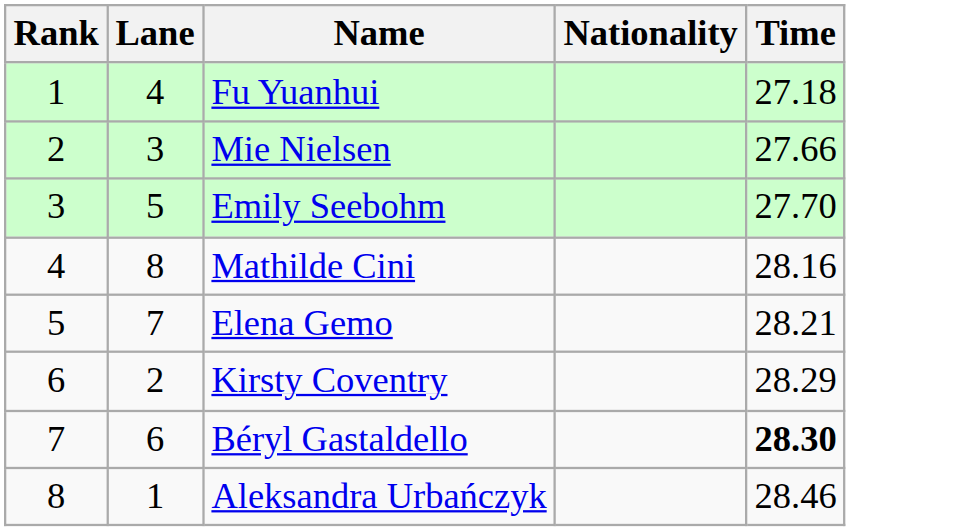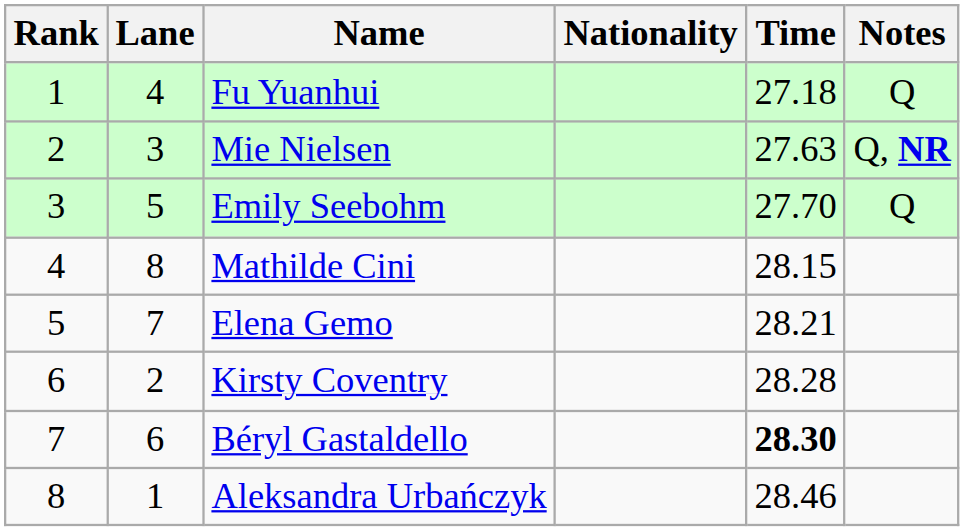 <table class="wikitable sortable" style="text-align:center">
 <tr>
 <th>Rank</th>
 <th>Lane</th>
 <th>Name</th>
 <th>Nationality</th>
 <th>Time</th>
+<th>Notes</th>
 </tr>
 <tr bgcolor=ccffcc>
 <td>1</td>
 <td>4</td>
 <td align=left><a href='#'>Fu Yuanhui</a></td>
 <td align=left></td>
 <td>27.18</td>
+<td>Q</td>
 </tr>
 <tr bgcolor=ccffcc>
 <td>2</td>
 <td>3</td>
 <td align=left><a href='#'>Mie Nielsen</a></td>
 <td align=left></td>
-<td>27.66</td>
+<td>27.63</td>
+<td>Q, <strong><a href='#'>NR</a></strong></td>
 </tr>
 <tr bgcolor=ccffcc>
 <td>3</td>
 <td>5</td>
 <td align=left><a href='#'>Emily Seebohm</a></td>
 <td align=left></td>
 <td>27.70</td>
+<td>Q</td>
 </tr>
 <tr>
 <td>4</td>
 <td>8</td>
 <td align=left><a href='#'>Mathilde Cini</a></td>
 <td align=left></td>
-<td>28.16</td>
+<td>28.15</td>
+<td></td>
 </tr>
 <tr>
 <td>5</td>
 <td>7</td>
 <td align=left><a href='#'>Elena Gemo</a></td>
 <td align=left></td>
 <td>28.21</td>
+<td></td>
 </tr>
 <tr>
 <td>6</td>
 <td>2</td>
 <td align=left><a href='#'>Kirsty Coventry</a></td>
 <td align=left></td>
-<td>28.29</td>
+<td>28.28</td>
+<td></td>
 </tr>
 <tr>
 <td>7</td>
 <td>6</td>
 <td align=left><a href='#'>Béryl Gastaldello</a></td>
 <td align=left></td>
 <td><strong>28.30</strong></td>
+<td></td>
 </tr>
 <tr>
 <td>8</td>
 <td>1</td>
 <td align=left><a href='#'>Aleksandra Urbańczyk</a></td>
 <td align=left></td>
 <td>28.46</td>
+<td></td>
 </tr>
 </table>
